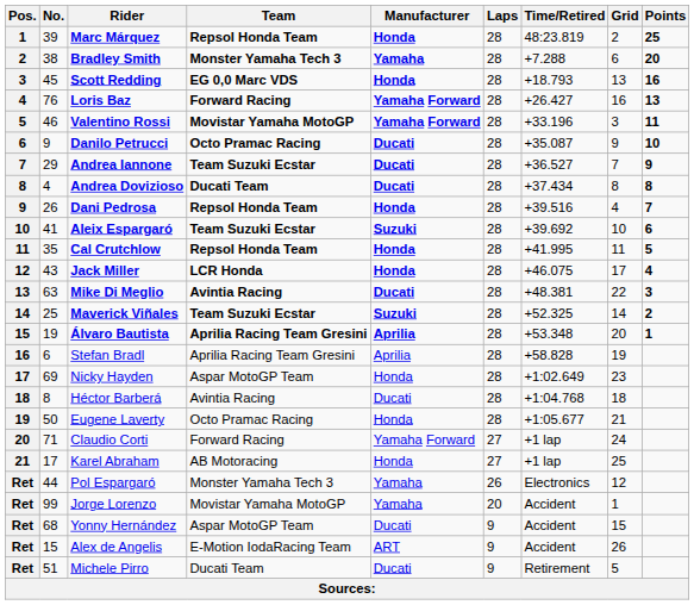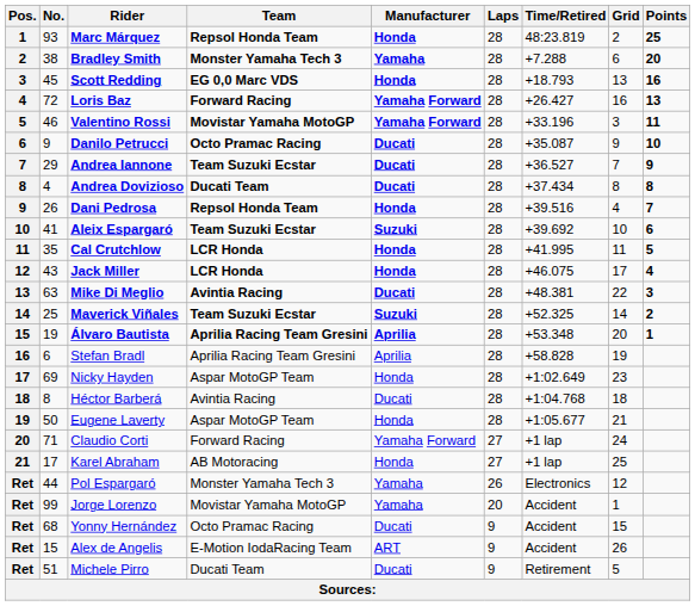 <table class="wikitable" style="font-size: 95%;">
 <tr>
 <th>Pos.</th>
 <th>No.</th>
 <th>Rider</th>
 <th>Team</th>
 <th>Manufacturer</th>
 <th>Laps</th>
 <th>Time/Retired</th>
 <th>Grid</th>
 <th>Points</th>
 </tr>
 <tr>
 <th>1</th>
-<td>39</td>
+<td>93</td>
 <td> <strong><a href='#'>Marc Márquez</a></strong></td>
 <td><strong>Repsol Honda Team</strong></td>
 <td><strong><a href='#'>Honda</a></strong></td>
 <td>28</td>
 <td>48:23.819</td>
 <td>2</td>
 <td><strong>25</strong></td>
 </tr>
 <tr>
 <th>2</th>
 <td>38</td>
 <td> <strong><a href='#'>Bradley Smith</a></strong></td>
 <td><strong>Monster Yamaha Tech 3</strong></td>
 <td><strong><a href='#'>Yamaha</a></strong></td>
 <td>28</td>
 <td>+7.288</td>
 <td>6</td>
 <td><strong>20</strong></td>
 </tr>
 <tr>
 <th>3</th>
 <td>45</td>
 <td> <strong><a href='#'>Scott Redding</a></strong></td>
 <td><strong>EG 0,0 Marc VDS</strong></td>
 <td><strong><a href='#'>Honda</a></strong></td>
 <td>28</td>
 <td>+18.793</td>
 <td>13</td>
 <td><strong>16</strong></td>
 </tr>
 <tr>
 <th>4</th>
-<td>76</td>
+<td>72</td>
 <td> <strong><a href='#'>Loris Baz</a></strong></td>
 <td><strong>Forward Racing</strong></td>
 <td><strong><a href='#'>Yamaha</a> <a href='#'>Forward</a></strong></td>
 <td>28</td>
 <td>+26.427</td>
 <td>16</td>
 <td><strong>13</strong></td>
 </tr>
 <tr>
 <th>5</th>
 <td>46</td>
 <td> <strong><a href='#'>Valentino Rossi</a></strong></td>
 <td><strong>Movistar Yamaha MotoGP</strong></td>
 <td><strong><a href='#'>Yamaha</a> <a href='#'>Forward</a></strong></td>
 <td>28</td>
 <td>+33.196</td>
 <td>3</td>
 <td><strong>11</strong></td>
 </tr>
 <tr>
 <th>6</th>
 <td>9</td>
 <td> <strong><a href='#'>Danilo Petrucci</a></strong></td>
 <td><strong>Octo Pramac Racing</strong></td>
 <td><strong><a href='#'>Ducati</a></strong></td>
 <td>28</td>
 <td>+35.087</td>
 <td>9</td>
 <td><strong>10</strong></td>
 </tr>
 <tr>
 <th>7</th>
 <td>29</td>
 <td> <strong><a href='#'>Andrea Iannone</a></strong></td>
 <td><strong>Team Suzuki Ecstar</strong></td>
 <td><strong><a href='#'>Ducati</a></strong></td>
 <td>28</td>
 <td>+36.527</td>
 <td>7</td>
 <td><strong>9</strong></td>
 </tr>
 <tr>
 <th>8</th>
 <td>4</td>
 <td> <strong><a href='#'>Andrea Dovizioso</a></strong></td>
 <td><strong>Ducati Team</strong></td>
 <td><strong><a href='#'>Ducati</a></strong></td>
 <td>28</td>
 <td>+37.434</td>
 <td>8</td>
 <td><strong>8</strong></td>
 </tr>
 <tr>
 <th>9</th>
 <td>26</td>
 <td> <strong><a href='#'>Dani Pedrosa</a></strong></td>
 <td><strong>Repsol Honda Team</strong></td>
 <td><strong><a href='#'>Honda</a></strong></td>
 <td>28</td>
 <td>+39.516</td>
 <td>4</td>
 <td><strong>7</strong></td>
 </tr>
 <tr>
 <th>10</th>
 <td>41</td>
 <td> <strong><a href='#'>Aleix Espargaró</a></strong></td>
 <td><strong>Team Suzuki Ecstar</strong></td>
 <td><strong><a href='#'>Suzuki</a></strong></td>
 <td>28</td>
 <td>+39.692</td>
 <td>10</td>
 <td><strong>6</strong></td>
 </tr>
 <tr>
 <th>11</th>
 <td>35</td>
 <td> <strong><a href='#'>Cal Crutchlow</a></strong></td>
-<td><strong>Repsol Honda Team</strong></td>
+<td><strong>LCR Honda</strong></td>
 <td><strong><a href='#'>Honda</a></strong></td>
 <td>28</td>
 <td>+41.995</td>
 <td>11</td>
 <td><strong>5</strong></td>
 </tr>
 <tr>
 <th>12</th>
 <td>43</td>
 <td> <strong><a href='#'>Jack Miller</a></strong></td>
 <td><strong>LCR Honda</strong></td>
 <td><strong><a href='#'>Honda</a></strong></td>
 <td>28</td>
 <td>+46.075</td>
 <td>17</td>
 <td><strong>4</strong></td>
 </tr>
 <tr>
 <th>13</th>
 <td>63</td>
 <td> <strong><a href='#'>Mike Di Meglio</a></strong></td>
 <td><strong>Avintia Racing</strong></td>
 <td><strong><a href='#'>Ducati</a></strong></td>
 <td>28</td>
 <td>+48.381</td>
 <td>22</td>
 <td><strong>3</strong></td>
 </tr>
 <tr>
 <th>14</th>
 <td>25</td>
 <td> <strong><a href='#'>Maverick Viñales</a></strong></td>
 <td><strong>Team Suzuki Ecstar</strong></td>
 <td><strong><a href='#'>Suzuki</a></strong></td>
 <td>28</td>
 <td>+52.325</td>
 <td>14</td>
 <td><strong>2</strong></td>
 </tr>
 <tr>
 <th>15</th>
 <td>19</td>
 <td> <strong><a href='#'>Álvaro Bautista</a></strong></td>
 <td><strong>Aprilia Racing Team Gresini</strong></td>
 <td><strong><a href='#'>Aprilia</a></strong></td>
 <td>28</td>
 <td>+53.348</td>
 <td>20</td>
 <td><strong>1</strong></td>
 </tr>
 <tr>
 <th>16</th>
 <td>6</td>
 <td> <a href='#'>Stefan Bradl</a></td>
 <td>Aprilia Racing Team Gresini</td>
 <td><a href='#'>Aprilia</a></td>
 <td>28</td>
 <td>+58.828</td>
 <td>19</td>
 <td></td>
 </tr>
 <tr>
 <th>17</th>
 <td>69</td>
 <td> <a href='#'>Nicky Hayden</a></td>
 <td>Aspar MotoGP Team</td>
 <td><a href='#'>Honda</a></td>
 <td>28</td>
 <td>+1:02.649</td>
 <td>23</td>
 <td></td>
 </tr>
 <tr>
 <th>18</th>
 <td>8</td>
 <td> <a href='#'>Héctor Barberá</a></td>
 <td>Avintia Racing</td>
 <td><a href='#'>Ducati</a></td>
 <td>28</td>
 <td>+1:04.768</td>
 <td>18</td>
 <td></td>
 </tr>
 <tr>
 <th>19</th>
 <td>50</td>
 <td> <a href='#'>Eugene Laverty</a></td>
-<td>Octo Pramac Racing</td>
+<td>Aspar MotoGP Team</td>
 <td><a href='#'>Honda</a></td>
 <td>28</td>
 <td>+1:05.677</td>
 <td>21</td>
 <td></td>
 </tr>
 <tr>
 <th>20</th>
 <td>71</td>
 <td> <a href='#'>Claudio Corti</a></td>
 <td>Forward Racing</td>
 <td><a href='#'>Yamaha</a> <a href='#'>Forward</a></td>
 <td>27</td>
 <td>+1 lap</td>
 <td>24</td>
 <td></td>
 </tr>
 <tr>
 <th>21</th>
 <td>17</td>
 <td> <a href='#'>Karel Abraham</a></td>
 <td>AB Motoracing</td>
 <td><a href='#'>Honda</a></td>
 <td>27</td>
 <td>+1 lap</td>
 <td>25</td>
 <td></td>
 </tr>
 <tr>
 <th>Ret</th>
 <td>44</td>
 <td> <a href='#'>Pol Espargaró</a></td>
 <td>Monster Yamaha Tech 3</td>
 <td><a href='#'>Yamaha</a></td>
 <td>26</td>
 <td>Electronics</td>
 <td>12</td>
 <td></td>
 </tr>
 <tr>
 <th>Ret</th>
 <td>99</td>
 <td> <a href='#'>Jorge Lorenzo</a></td>
 <td>Movistar Yamaha MotoGP</td>
 <td><a href='#'>Yamaha</a></td>
 <td>20</td>
 <td>Accident</td>
 <td>1</td>
 <td></td>
 </tr>
 <tr>
 <th>Ret</th>
 <td>68</td>
 <td> <a href='#'>Yonny Hernández</a></td>
-<td>Aspar MotoGP Team</td>
+<td>Octo Pramac Racing</td>
 <td><a href='#'>Ducati</a></td>
 <td>9</td>
 <td>Accident</td>
 <td>15</td>
 <td></td>
 </tr>
 <tr>
 <th>Ret</th>
 <td>15</td>
 <td> <a href='#'>Alex de Angelis</a></td>
 <td>E-Motion IodaRacing Team</td>
 <td><a href='#'>ART</a></td>
 <td>9</td>
 <td>Accident</td>
 <td>26</td>
 <td></td>
 </tr>
 <tr>
 <th>Ret</th>
 <td>51</td>
 <td> <a href='#'>Michele Pirro</a></td>
 <td>Ducati Team</td>
 <td><a href='#'>Ducati</a></td>
 <td>9</td>
 <td>Retirement</td>
 <td>5</td>
 <td></td>
 </tr>
 <tr>
 <th colspan=9>Sources: </th>
 </tr>
 </table>
